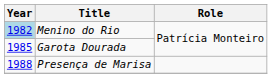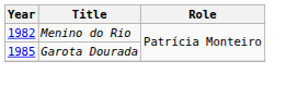 <table class="wikitable">
 <tr>
 <th>Year</th>
 <th>Title</th>
 <th>Role</th>
 </tr>
 <tr>
-<td style="background: lightblue;"><a href='#'>1982</a></td>
+<td><a href='#'>1982</a></td>
 <td><em>Menino do Rio</em></td>
 <td rowspan="2">Patrícia Monteiro</td>
 </tr>
 <tr>
 <td><a href='#'>1985</a></td>
 <td><em>Garota Dourada</em></td>
 </tr>
 <tr>
-<td><a href='#'>1988</a></td>
-<td><em>Presença de Marisa</em></td>
-<td></td>
-</tr>
-<tr>
 </tr>
 </table>
